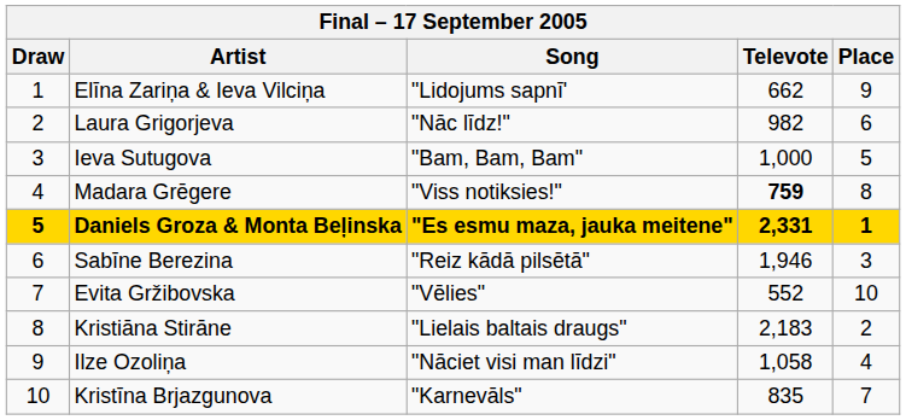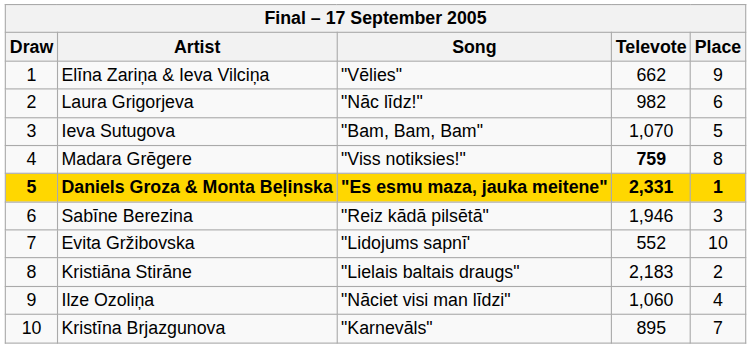 <table class="sortable wikitable" style="margin: 1em auto 1em auto; text-align:center">
 <tr>
 <th colspan="5">Final – 17 September 2005</th>
 </tr>
 <tr>
 <th>Draw</th>
 <th>Artist</th>
 <th>Song</th>
 <th>Televote</th>
 <th>Place</th>
 </tr>
 <tr>
 <td>1</td>
 <td align="left">Elīna Zariņa & Ieva Vilciņa</td>
-<td align="left">"Lidojums sapnī'</td>
+<td align="left">"Vēlies"</td>
 <td>662</td>
 <td>9</td>
 </tr>
 <tr>
 <td>2</td>
 <td align="left">Laura Grigorjeva</td>
 <td align="left">"Nāc līdz!"</td>
 <td>982</td>
 <td>6</td>
 </tr>
 <tr>
 <td>3</td>
 <td align="left">Ieva Sutugova</td>
 <td align="left">"Bam, Bam, Bam"</td>
-<td>1,000</td>
+<td>1,070</td>
 <td>5</td>
 </tr>
 <tr>
 <td>4</td>
 <td align="left">Madara Grēgere</td>
 <td align="left">"Viss notiksies!"</td>
 <td><strong>759</strong></td>
 <td>8</td>
 </tr>
 <tr style="font-weight:bold; background:gold;">
 <td>5</td>
 <td align="left">Daniels Groza & Monta Beļinska</td>
 <td align="left">"Es esmu maza, jauka meitene"</td>
 <td>2,331</td>
 <td>1</td>
 </tr>
 <tr>
 <td>6</td>
 <td align="left">Sabīne Berezina</td>
 <td align="left">"Reiz kādā pilsētā"</td>
 <td>1,946</td>
 <td>3</td>
 </tr>
 <tr>
 <td>7</td>
 <td align="left">Evita Gržibovska</td>
-<td align="left">"Vēlies"</td>
+<td align="left">"Lidojums sapnī'</td>
 <td>552</td>
 <td>10</td>
 </tr>
 <tr>
 <td>8</td>
 <td align="left">Kristiāna Stirāne</td>
 <td align="left">"Lielais baltais draugs"</td>
 <td>2,183</td>
 <td>2</td>
 </tr>
 <tr>
 <td>9</td>
 <td align="left">Ilze Ozoliņa</td>
 <td align="left">"Nāciet visi man līdzi"</td>
-<td>1,058</td>
+<td>1,060</td>
 <td>4</td>
 </tr>
 <tr>
 <td>10</td>
 <td align="left">Kristīna Brjazgunova</td>
 <td align="left">"Karnevāls"</td>
-<td>835</td>
+<td>895</td>
 <td>7</td>
 </tr>
 </table>
